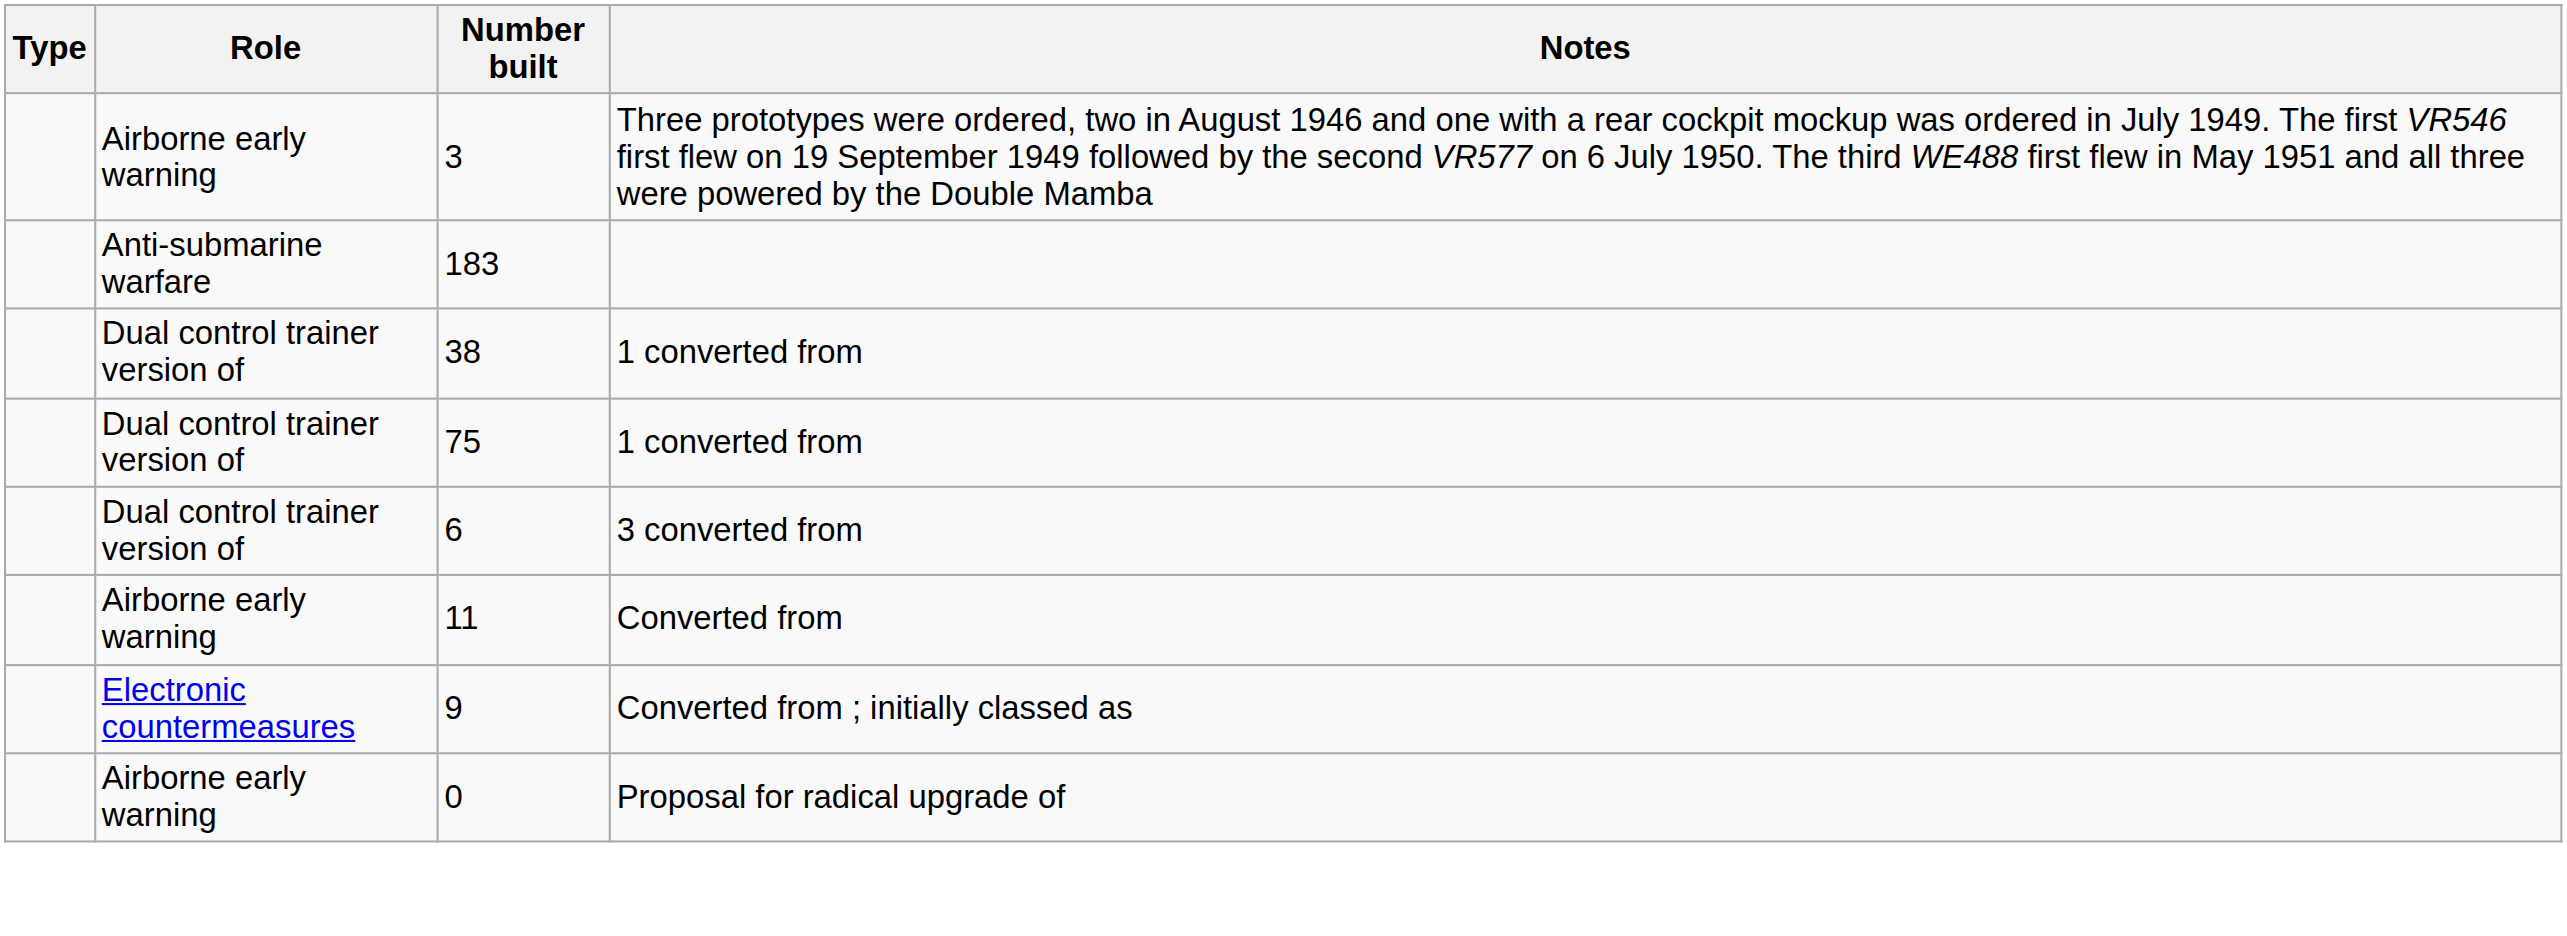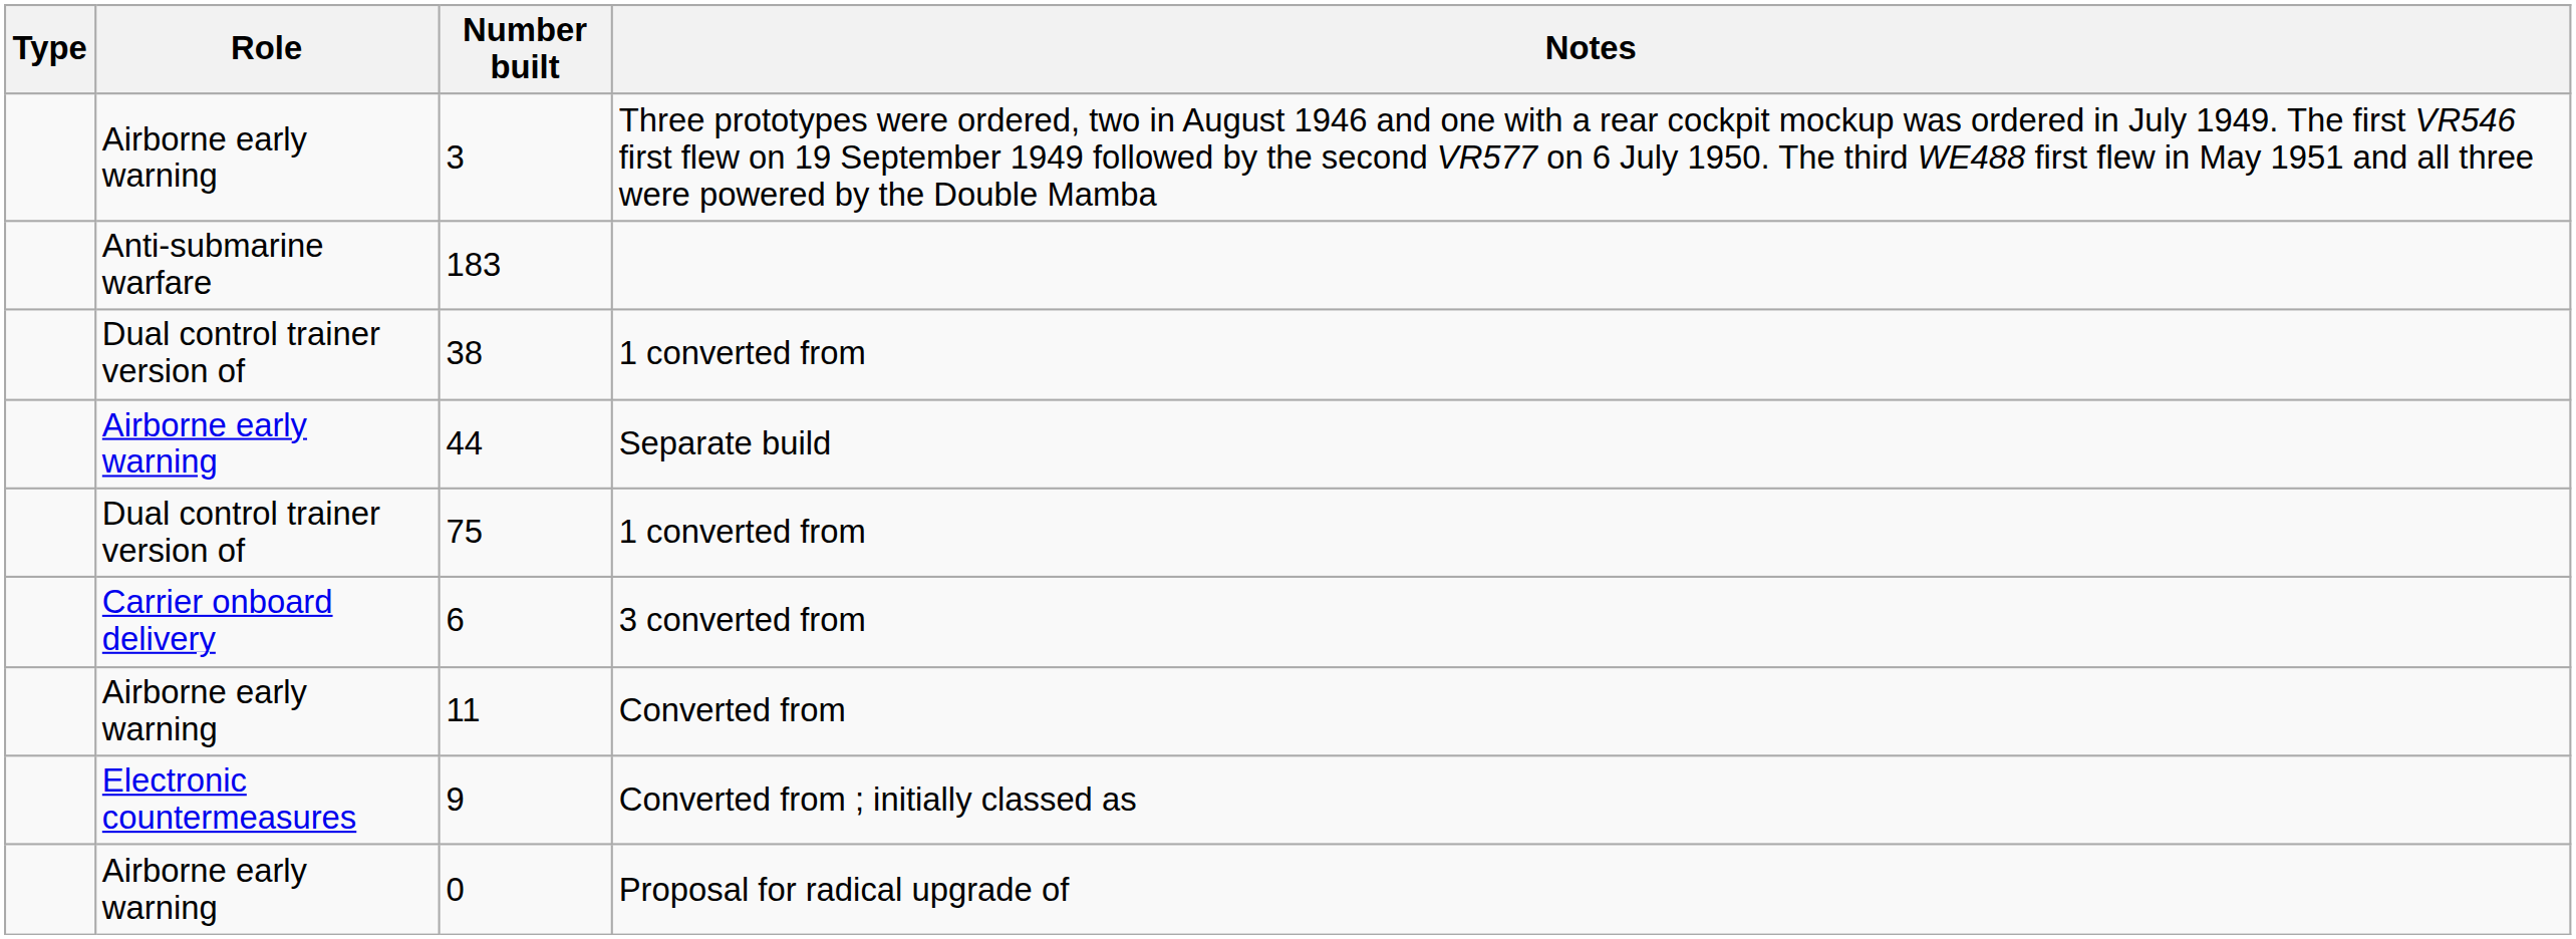 <table class="wikitable">
 <tr>
 <th>Type</th>
 <th>Role</th>
 <th>Number built</th>
 <th>Notes</th>
 </tr>
 <tr>
 <td></td>
 <td>Airborne early warning</td>
 <td>3</td>
 <td>Three prototypes were ordered, two in August 1946 and one with a rear cockpit mockup was ordered in July 1949. The first <em>VR546</em> first flew on 19 September 1949 followed by the second <em>VR577</em> on 6 July 1950. The third <em>WE488</em> first flew in May 1951 and all three were powered by the Double Mamba </td>
 </tr>
 <tr>
 <td></td>
 <td>Anti-submarine warfare</td>
 <td>183</td>
 <td></td>
 </tr>
 <tr>
 <td></td>
 <td>Dual control trainer version of </td>
 <td>38</td>
 <td>1 converted from </td>
 </tr>
 <tr>
 <td></td>
+<td><a href='#'>Airborne early warning</a></td>
+<td>44</td>
+<td>Separate build</td>
+</tr>
+<tr>
+<td></td>
 <td>Dual control trainer version of </td>
 <td>75</td>
 <td>1 converted from </td>
 </tr>
 <tr>
 <td></td>
-<td>Dual control trainer version of </td>
+<td><a href='#'>Carrier onboard delivery</a></td>
 <td>6</td>
 <td>3 converted from </td>
 </tr>
 <tr>
 <td></td>
 <td>Airborne early warning</td>
 <td>11</td>
 <td>Converted from </td>
 </tr>
 <tr>
 <td></td>
 <td><a href='#'>Electronic countermeasures</a></td>
 <td>9</td>
 <td>Converted from ; initially classed as </td>
 </tr>
 <tr>
 <td></td>
 <td>Airborne early warning</td>
 <td>0</td>
 <td>Proposal for radical upgrade of </td>
 </tr>
 </table>
